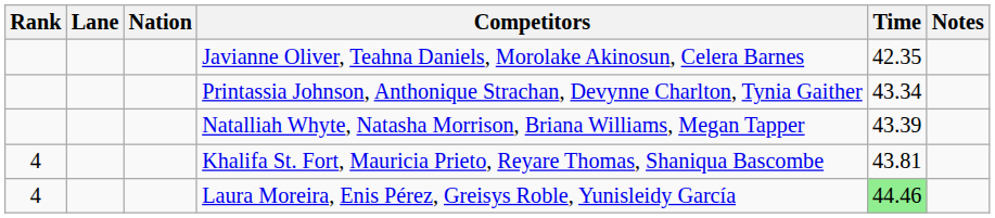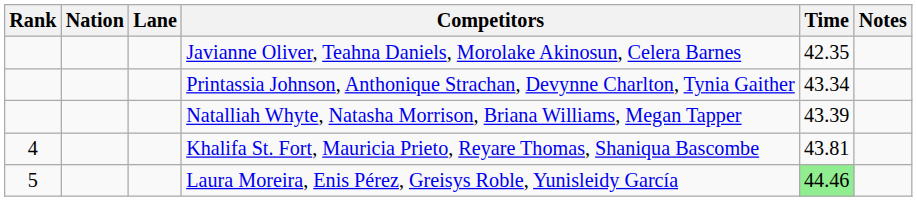 <table class="wikitable sortable" style="text-align:center">
 <tr>
 <th>Rank</th>
+<th>Nation</th>
 <th>Lane</th>
-<th>Nation</th>
 <th>Competitors</th>
 <th>Time</th>
 <th>Notes</th>
 </tr>
 <tr>
 <td></td>
+<td align=left></td>
 <td></td>
-<td align=left></td>
 <td align=left><a href='#'>Javianne Oliver</a>, <a href='#'>Teahna Daniels</a>, <a href='#'>Morolake Akinosun</a>, <a href='#'>Celera Barnes</a></td>
 <td>42.35</td>
 <td></td>
 </tr>
 <tr>
 <td></td>
+<td align=left></td>
 <td></td>
-<td align=left></td>
 <td align=left><a href='#'>Printassia Johnson</a>, <a href='#'>Anthonique Strachan</a>, <a href='#'>Devynne Charlton</a>, <a href='#'>Tynia Gaither</a></td>
 <td>43.34</td>
 <td></td>
 </tr>
 <tr>
 <td></td>
+<td align=left></td>
 <td></td>
-<td align=left></td>
 <td align=left><a href='#'>Natalliah Whyte</a>, <a href='#'>Natasha Morrison</a>, <a href='#'>Briana Williams</a>, <a href='#'>Megan Tapper</a></td>
 <td>43.39</td>
 <td></td>
 </tr>
 <tr>
 <td>4</td>
+<td align=left></td>
 <td></td>
-<td align=left></td>
 <td align=left><a href='#'>Khalifa St. Fort</a>, <a href='#'>Mauricia Prieto</a>, <a href='#'>Reyare Thomas</a>, <a href='#'>Shaniqua Bascombe</a></td>
 <td>43.81</td>
 <td></td>
 </tr>
 <tr>
-<td>4</td>
+<td>5</td>
+<td align=left></td>
 <td></td>
-<td align=left></td>
 <td align=left><a href='#'>Laura Moreira</a>, <a href='#'>Enis Pérez</a>, <a href='#'>Greisys Roble</a>, <a href='#'>Yunisleidy García</a></td>
 <td style="background: lightgreen;">44.46</td>
 <td></td>
 </tr>
 </table>
